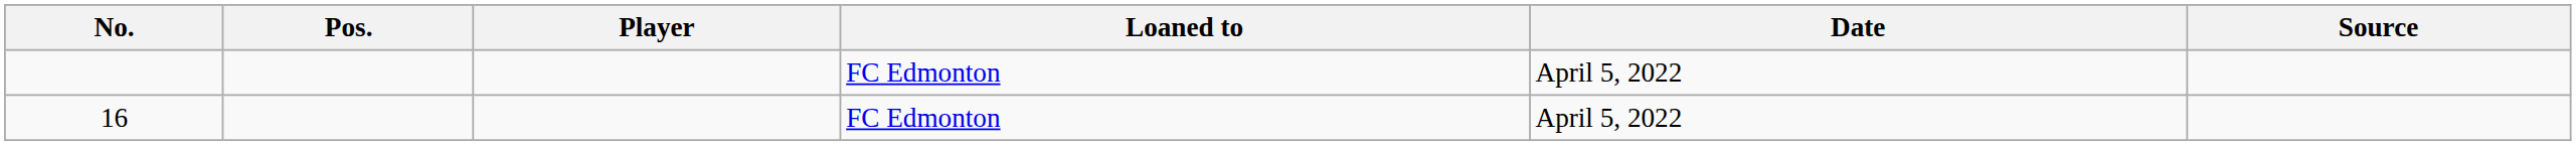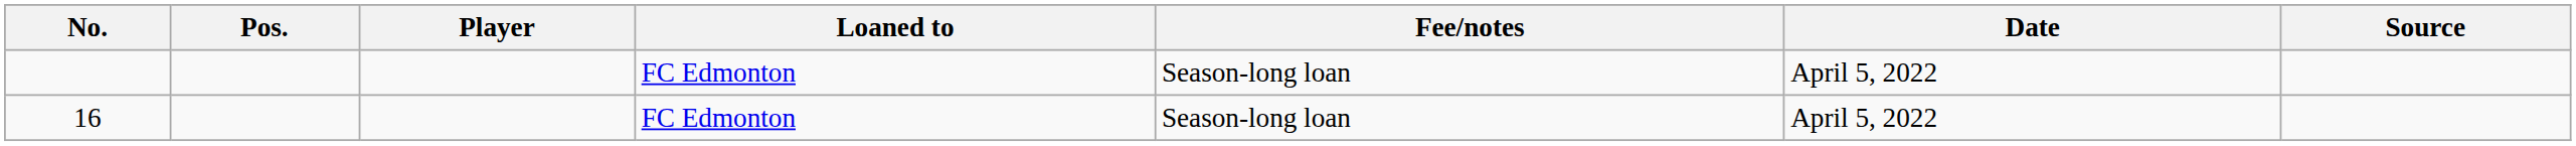 <table class="wikitable sortable" style="width:90%; text-align:center; font-size:95%; text-align:left;">
 <tr>
 <th>No.</th>
 <th>Pos.</th>
 <th>Player</th>
 <th>Loaned to</th>
+<th>Fee/notes</th>
 <th>Date</th>
 <th>Source</th>
 </tr>
 <tr>
 <td align=center></td>
 <td align=center></td>
 <td></td>
 <td> <a href='#'>FC Edmonton</a></td>
+<td>Season-long loan</td>
 <td>April 5, 2022</td>
 <td></td>
 </tr>
 <tr>
 <td align=center>16</td>
 <td align=center></td>
 <td></td>
 <td> <a href='#'>FC Edmonton</a></td>
+<td>Season-long loan</td>
 <td>April 5, 2022</td>
 <td></td>
 </tr>
 </table>
